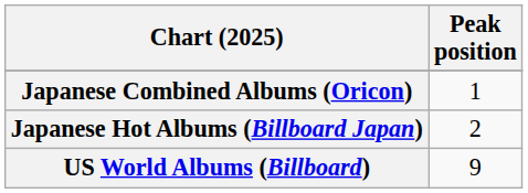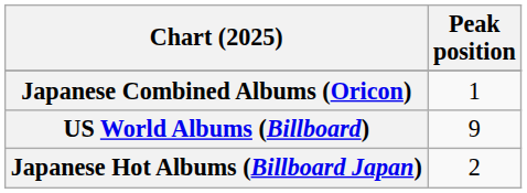 <table class="wikitable sortable plainrowheaders" style="text-align:center">
 <tr>
 <th scope="col">Chart (2025)</th>
 <th scope="col">Peak<br>position</th>
 </tr>
 <tr>
 </tr>
 <tr>
 <th scope="row">Japanese Combined Albums (<a href='#'>Oricon</a>)</th>
 <td>1</td>
 </tr>
 <tr>
+<th scope="row">US <a href='#'>World Albums</a> (<em><a href='#'>Billboard</a></em>)</th>
+<td>9</td>
+</tr>
+<tr>
 <th scope="row">Japanese Hot Albums (<em><a href='#'>Billboard Japan</a></em>)</th>
 <td>2</td>
 </tr>
-<tr>
-<th scope="row">US <a href='#'>World Albums</a> (<em><a href='#'>Billboard</a></em>)</th>
-<td>9</td>
-</tr>
 </table>
